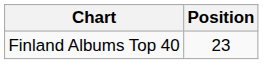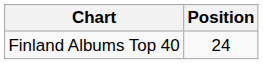 <table class="wikitable" style="margin-top: 0">
 <tr>
 <th>Chart</th>
 <th>Position</th>
 </tr>
 <tr>
 <td>Finland Albums Top 40</td>
-<td align="center">23</td>
+<td align="center">24</td>
 </tr>
 </table>
